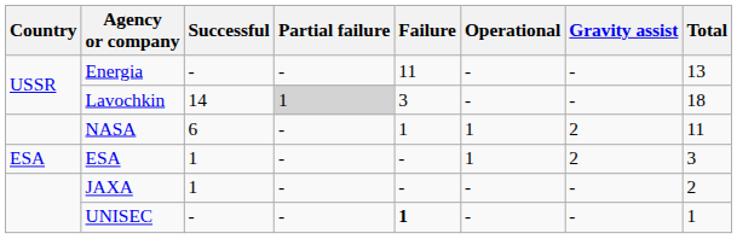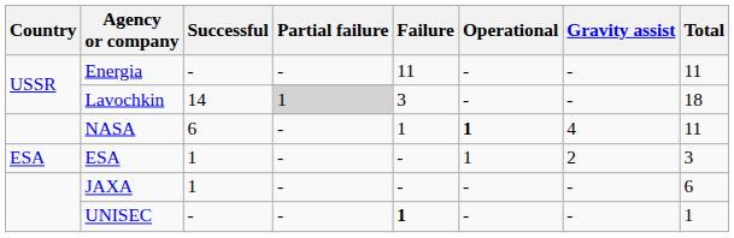 <table class="wikitable">
 <tr>
 <th>Country</th>
 <th>Agency<br>or company</th>
 <th>Successful</th>
 <th>Partial failure</th>
 <th>Failure</th>
 <th>Operational</th>
 <th><a href='#'>Gravity assist</a></th>
 <th>Total</th>
 </tr>
 <tr>
 <td rowspan="2"> <a href='#'>USSR</a></td>
 <td><a href='#'>Energia</a></td>
 <td>-</td>
 <td>-</td>
 <td>11</td>
 <td>-</td>
 <td>-</td>
-<td>13</td>
+<td>11</td>
 </tr>
 <tr>
 <td><a href='#'>Lavochkin</a></td>
 <td>14</td>
 <td style="background: lightgrey;">1</td>
 <td>3</td>
 <td>-</td>
 <td>-</td>
 <td>18</td>
 </tr>
 <tr>
 <td></td>
 <td><a href='#'>NASA</a></td>
 <td>6</td>
 <td>-</td>
 <td>1</td>
-<td>1</td>
-<td>2</td>
+<td><strong>1</strong></td>
+<td>4</td>
 <td>11</td>
 </tr>
 <tr>
 <td> <a href='#'>ESA</a></td>
 <td><a href='#'>ESA</a></td>
 <td>1</td>
 <td>-</td>
 <td>-</td>
 <td>1</td>
 <td>2</td>
 <td>3</td>
 </tr>
 <tr>
 <td rowspan="2"></td>
 <td><a href='#'>JAXA</a></td>
 <td>1</td>
 <td>-</td>
 <td>-</td>
 <td>-</td>
 <td>-</td>
-<td>2</td>
+<td>6</td>
 </tr>
 <tr>
 <td><a href='#'>UNISEC</a></td>
 <td>-</td>
 <td>-</td>
 <td><strong>1</strong></td>
 <td>-</td>
 <td>-</td>
 <td>1</td>
 </tr>
 </table>
